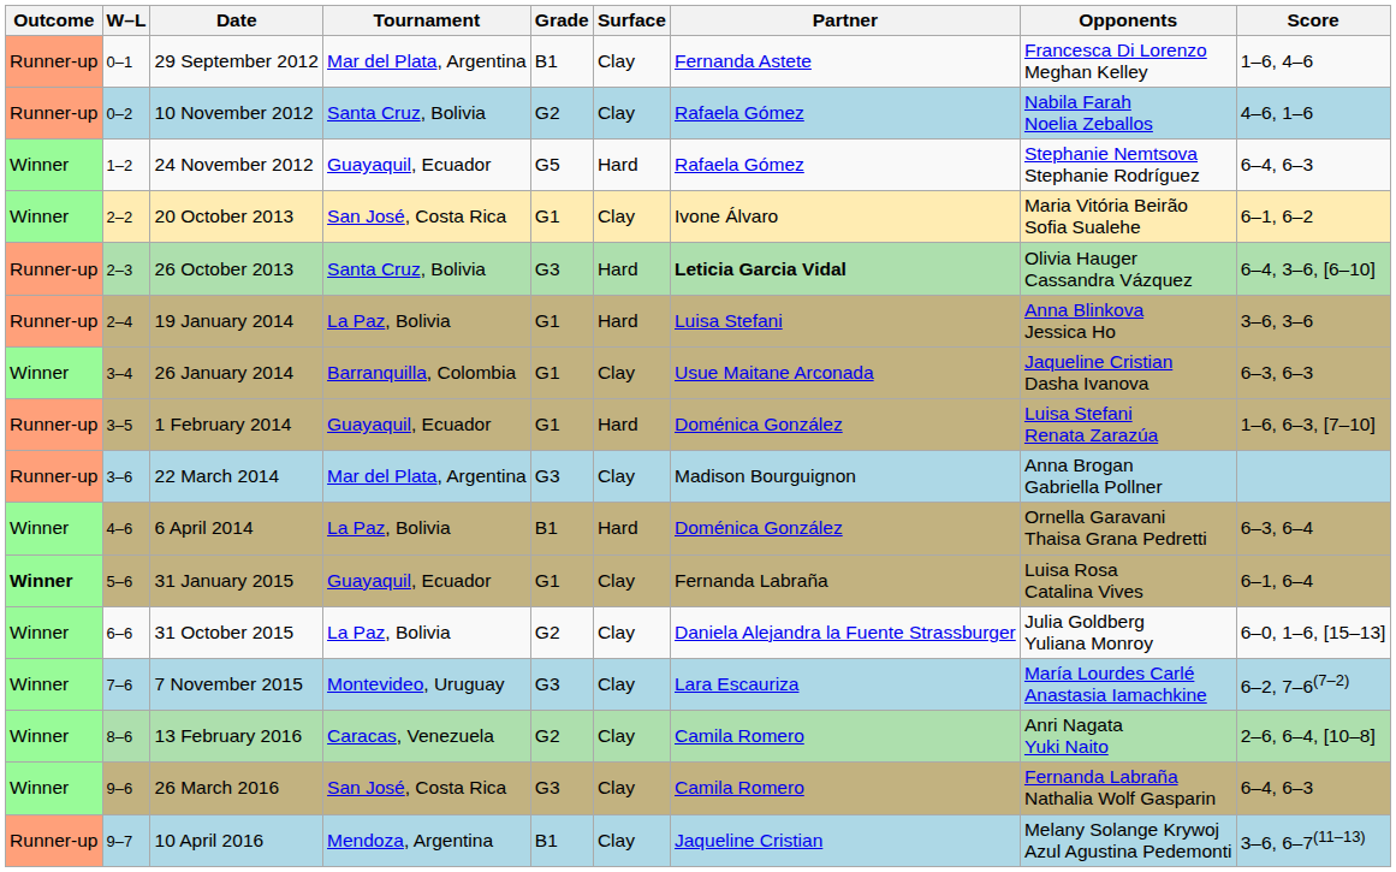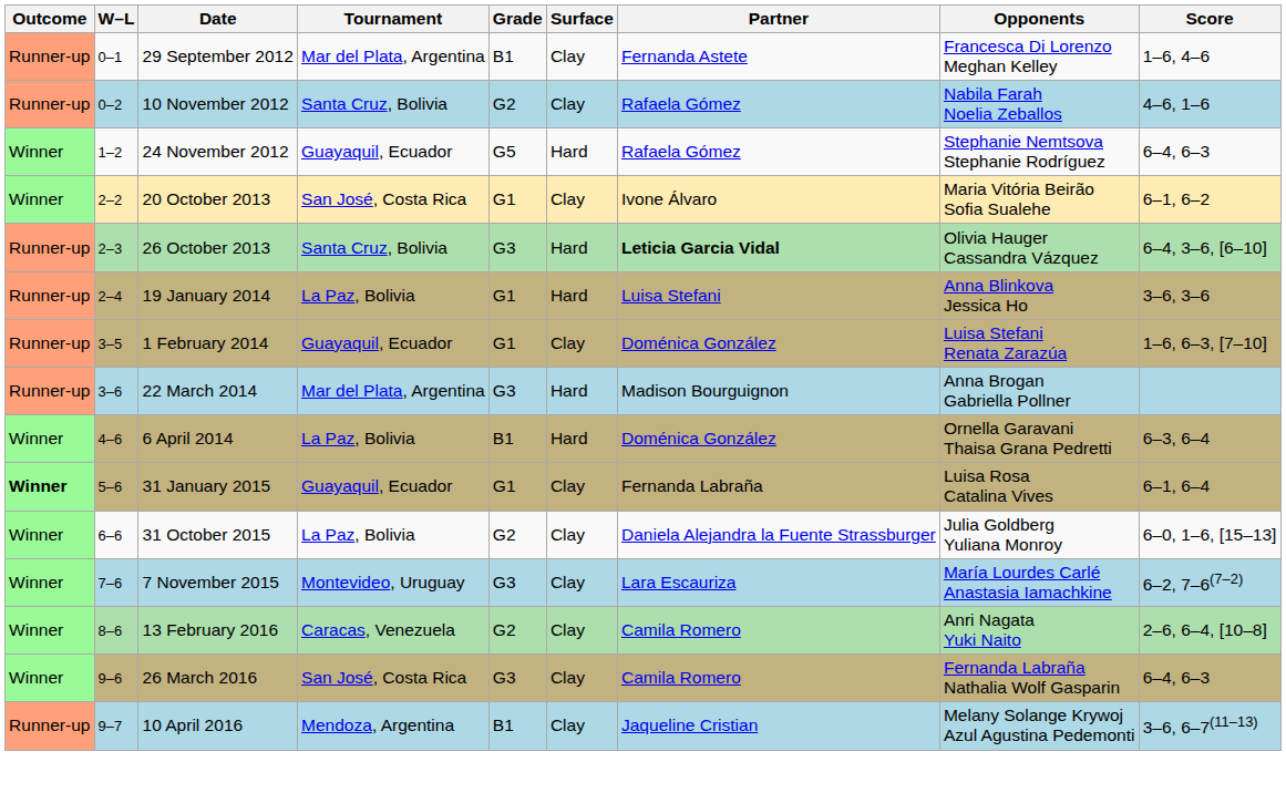 <table class="sortable wikitable" style=font-size:97%>
 <tr>
 <th>Outcome</th>
 <th class="unsortable">W–L</th>
 <th>Date</th>
 <th>Tournament</th>
 <th>Grade</th>
 <th>Surface</th>
 <th>Partner</th>
 <th>Opponents</th>
 <th>Score</th>
 </tr>
 <tr>
 <td style="background:#ffa07a;">Runner-up</td>
 <td><small>0–1</small></td>
 <td>29 September 2012</td>
 <td><a href='#'>Mar del Plata</a>, Argentina</td>
 <td>B1</td>
 <td>Clay</td>
 <td> <a href='#'>Fernanda Astete</a></td>
 <td> <a href='#'>Francesca Di Lorenzo</a> <br>  Meghan Kelley</td>
 <td>1–6, 4–6</td>
 </tr>
 <tr bgcolor="lightblue">
 <td style="background:#ffa07a;">Runner-up</td>
 <td><small>0–2</small></td>
 <td>10 November 2012</td>
 <td><a href='#'>Santa Cruz</a>, Bolivia</td>
 <td>G2</td>
 <td>Clay</td>
 <td> <a href='#'>Rafaela Gómez</a></td>
 <td> <a href='#'>Nabila Farah</a> <br>  <a href='#'>Noelia Zeballos</a></td>
 <td>4–6, 1–6</td>
 </tr>
 <tr>
 <td bgcolor="98FB98">Winner</td>
 <td><small>1–2</small></td>
 <td>24 November 2012</td>
 <td><a href='#'>Guayaquil</a>, Ecuador</td>
 <td>G5</td>
 <td>Hard</td>
 <td> <a href='#'>Rafaela Gómez</a></td>
 <td> <a href='#'>Stephanie Nemtsova</a> <br>  Stephanie Rodríguez</td>
 <td>6–4, 6–3</td>
 </tr>
 <tr bgcolor=#ffecb2>
 <td bgcolor="98FB98">Winner</td>
 <td><small>2–2</small></td>
 <td>20 October 2013</td>
 <td><a href='#'>San José</a>, Costa Rica</td>
 <td>G1</td>
 <td>Clay</td>
 <td> Ivone Álvaro</td>
 <td> Maria Vitória Beirão <br>  Sofia Sualehe</td>
 <td>6–1, 6–2</td>
 </tr>
 <tr bgcolor="#ADDFAD">
 <td style="background:#ffa07a;">Runner-up</td>
 <td><small>2–3</small></td>
 <td>26 October 2013</td>
 <td><a href='#'>Santa Cruz</a>, Bolivia</td>
 <td>G3</td>
 <td>Hard</td>
 <td><strong> Leticia Garcia Vidal</strong></td>
 <td> Olivia Hauger <br>  Cassandra Vázquez</td>
 <td>6–4, 3–6, [6–10]</td>
 </tr>
 <tr bgcolor=#C2B280>
 <td style="background:#ffa07a;">Runner-up</td>
 <td><small>2–4</small></td>
 <td>19 January 2014</td>
 <td><a href='#'>La Paz</a>, Bolivia</td>
 <td>G1</td>
 <td>Hard</td>
 <td> <a href='#'>Luisa Stefani</a></td>
 <td> <a href='#'>Anna Blinkova</a> <br>  Jessica Ho</td>
 <td>3–6, 3–6</td>
 </tr>
 <tr bgcolor=#C2B280>
-<td bgcolor="98FB98">Winner</td>
-<td><small>3–4</small></td>
-<td>26 January 2014</td>
-<td><a href='#'>Barranquilla</a>, Colombia</td>
-<td>G1</td>
-<td>Clay</td>
-<td> <a href='#'>Usue Maitane Arconada</a></td>
-<td> <a href='#'>Jaqueline Cristian</a> <br>  Dasha Ivanova</td>
-<td>6–3, 6–3</td>
-</tr>
-<tr bgcolor=#C2B280>
 <td style="background:#ffa07a;">Runner-up</td>
 <td><small>3–5</small></td>
 <td>1 February 2014</td>
 <td><a href='#'>Guayaquil</a>, Ecuador</td>
 <td>G1</td>
-<td>Hard</td>
+<td>Clay</td>
 <td> <a href='#'>Doménica González</a></td>
 <td> <a href='#'>Luisa Stefani</a> <br>  <a href='#'>Renata Zarazúa</a></td>
 <td>1–6, 6–3, [7–10]</td>
 </tr>
 <tr bgcolor="lightblue">
 <td style="background:#ffa07a;">Runner-up</td>
 <td><small>3–6</small></td>
 <td>22 March 2014</td>
 <td><a href='#'>Mar del Plata</a>, Argentina</td>
 <td>G3</td>
-<td>Clay</td>
+<td>Hard</td>
 <td> Madison Bourguignon</td>
 <td> Anna Brogan <br>  Gabriella Pollner</td>
 <td></td>
 </tr>
 <tr bgcolor=#C2B280>
 <td bgcolor="98FB98">Winner</td>
 <td><small>4–6</small></td>
 <td>6 April 2014</td>
 <td><a href='#'>La Paz</a>, Bolivia</td>
 <td>B1</td>
 <td>Hard</td>
 <td> <a href='#'>Doménica González</a></td>
 <td> Ornella Garavani <br>  Thaisa Grana Pedretti</td>
 <td>6–3, 6–4</td>
 </tr>
 <tr bgcolor=#C2B280>
 <td bgcolor="98FB98"><strong>Winner</strong></td>
 <td><small>5–6</small></td>
 <td>31 January 2015</td>
 <td><a href='#'>Guayaquil</a>, Ecuador</td>
 <td>G1</td>
 <td>Clay</td>
 <td> Fernanda Labraña</td>
 <td> Luisa Rosa <br>  Catalina Vives</td>
 <td>6–1, 6–4</td>
 </tr>
 <tr>
 <td bgcolor="98FB98">Winner</td>
 <td><small>6–6</small></td>
 <td>31 October 2015</td>
 <td><a href='#'>La Paz</a>, Bolivia</td>
 <td>G2</td>
 <td>Clay</td>
 <td> <a href='#'>Daniela Alejandra la Fuente Strassburger</a></td>
 <td> Julia Goldberg <br>  Yuliana Monroy</td>
 <td>6–0, 1–6, [15–13]</td>
 </tr>
 <tr bgcolor="lightblue">
 <td bgcolor="98FB98">Winner</td>
 <td><small>7–6</small></td>
 <td>7 November 2015</td>
 <td><a href='#'>Montevideo</a>, Uruguay</td>
 <td>G3</td>
 <td>Clay</td>
 <td> <a href='#'>Lara Escauriza</a></td>
 <td> <a href='#'>María Lourdes Carlé</a> <br>  <a href='#'>Anastasia Iamachkine</a></td>
 <td>6–2, 7–6<sup>(7–2)</sup></td>
 </tr>
 <tr bgcolor="#ADDFAD">
 <td bgcolor="98FB98">Winner</td>
 <td><small>8–6</small></td>
 <td>13 February 2016</td>
 <td><a href='#'>Caracas</a>, Venezuela</td>
 <td>G2</td>
 <td>Clay</td>
 <td> <a href='#'>Camila Romero</a></td>
 <td> Anri Nagata <br>  <a href='#'>Yuki Naito</a></td>
 <td>2–6, 6–4, [10–8]</td>
 </tr>
 <tr bgcolor=#C2B280>
 <td bgcolor="98FB98">Winner</td>
 <td><small>9–6</small></td>
 <td>26 March 2016</td>
 <td><a href='#'>San José</a>, Costa Rica</td>
 <td>G3</td>
 <td>Clay</td>
 <td> <a href='#'>Camila Romero</a></td>
 <td> <a href='#'>Fernanda Labraña</a> <br>  Nathalia Wolf Gasparin</td>
 <td>6–4, 6–3</td>
 </tr>
 <tr bgcolor="lightblue">
 <td style="background:#ffa07a;">Runner-up</td>
 <td><small>9–7</small></td>
 <td>10 April 2016</td>
 <td><a href='#'>Mendoza</a>, Argentina</td>
 <td>B1</td>
 <td>Clay</td>
 <td> <a href='#'>Jaqueline Cristian</a></td>
 <td> Melany Solange Krywoj <br>  Azul Agustina Pedemonti</td>
 <td>3–6, 6–7<sup>(11–13)</sup></td>
 </tr>
 </table>
